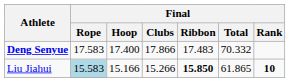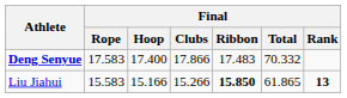 <table class="wikitable"style="text-align:left; font-size:90%">
 <tr>
 <th rowspan=2>Athlete</th>
 <th colspan=6>Final</th>
 </tr>
 <tr>
 <th>Rope</th>
 <th>Hoop</th>
 <th>Clubs</th>
 <th>Ribbon</th>
 <th>Total</th>
 <th>Rank</th>
 </tr>
 <tr>
 <td><strong><a href='#'>Deng Senyue</a></strong></td>
 <td style="text-align:center;">17.583</td>
 <td style="text-align:center;">17.400</td>
 <td style="text-align:center;">17.866</td>
 <td style="text-align:center;">17.483</td>
 <td style="text-align:center;">70.332</td>
 <td style="text-align:center;"></td>
 </tr>
 <tr>
 <td><a href='#'>Liu Jiahui</a></td>
-<td style="background: lightblue; text-align:center;">15.583</td>
+<td style="text-align:center;">15.583</td>
 <td style="text-align:center;">15.166</td>
 <td style="text-align:center;">15.266</td>
 <td style="text-align:center;"><strong>15.850</strong></td>
 <td style="text-align:center;">61.865</td>
-<td style="text-align:center;"><strong>10</strong></td>
+<td style="text-align:center;"><strong>13</strong></td>
 </tr>
 </table>
